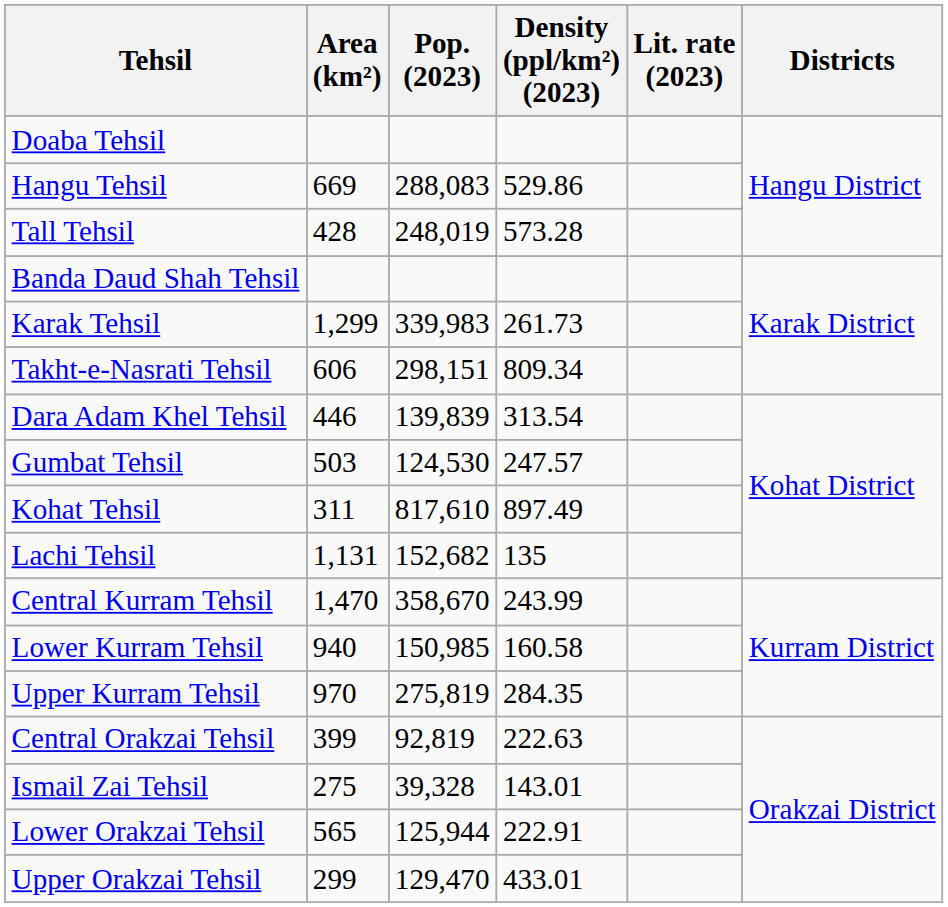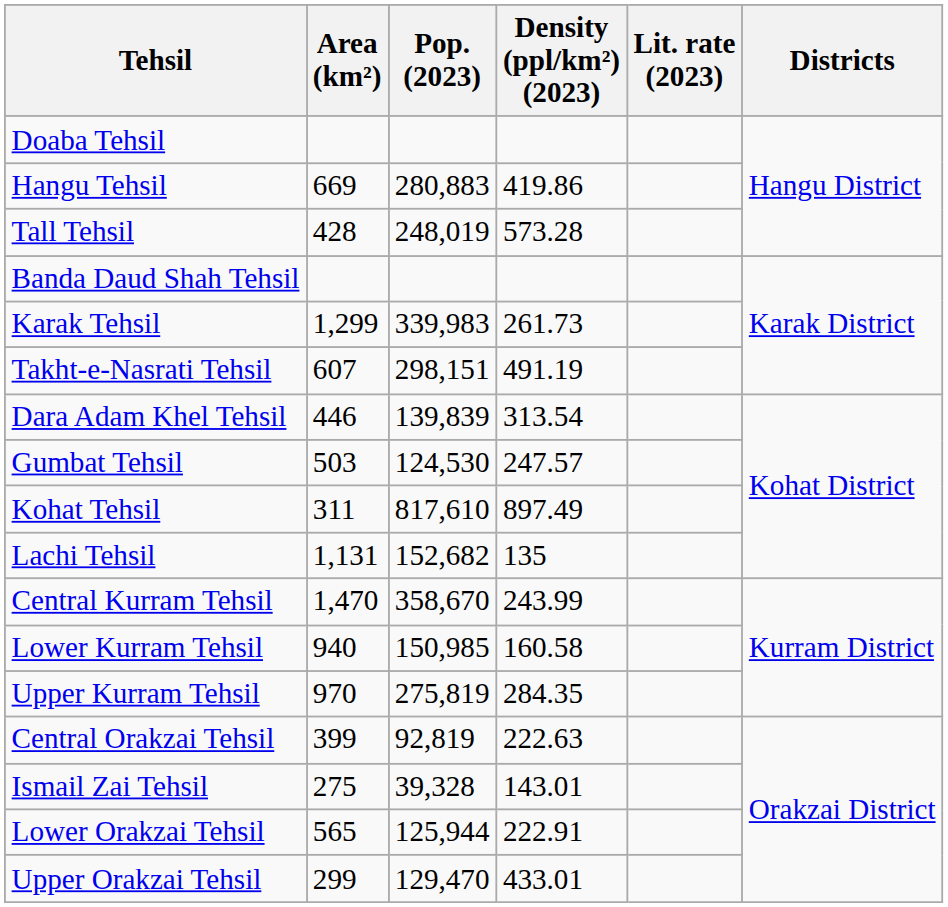 <table class="wikitable sortable static-row-numbers static-row-header-hash">
 <tr>
 <th>Tehsil</th>
 <th>Area<br>(km²)</th>
 <th>Pop.<br>(2023)</th>
 <th>Density<br>(ppl/km²)<br>(2023)</th>
 <th>Lit. rate<br>(2023)</th>
 <th>Districts</th>
 </tr>
 <tr>
 <td><a href='#'>Doaba Tehsil</a></td>
 <td></td>
 <td></td>
 <td></td>
 <td></td>
 <td rowspan="3"><a href='#'>Hangu District</a></td>
 </tr>
 <tr>
 <td><a href='#'>Hangu Tehsil</a></td>
 <td>669</td>
-<td>288,083</td>
-<td>529.86</td>
+<td>280,883</td>
+<td>419.86</td>
 <td></td>
 </tr>
 <tr>
 <td><a href='#'>Tall Tehsil</a></td>
 <td>428</td>
 <td>248,019</td>
 <td>573.28</td>
 <td></td>
 </tr>
 <tr>
 <td><a href='#'>Banda Daud Shah Tehsil</a></td>
 <td></td>
 <td></td>
 <td></td>
 <td></td>
 <td rowspan="3"><a href='#'>Karak District</a></td>
 </tr>
 <tr>
 <td><a href='#'>Karak Tehsil</a></td>
 <td>1,299</td>
 <td>339,983</td>
 <td>261.73</td>
 <td></td>
 </tr>
 <tr>
 <td><a href='#'>Takht-e-Nasrati Tehsil</a></td>
-<td>606</td>
+<td>607</td>
 <td>298,151</td>
-<td>809.34</td>
+<td>491.19</td>
 <td></td>
 </tr>
 <tr>
 <td><a href='#'>Dara Adam Khel Tehsil</a></td>
 <td>446</td>
 <td>139,839</td>
 <td>313.54</td>
 <td></td>
 <td rowspan="4"><a href='#'>Kohat District</a></td>
 </tr>
 <tr>
 <td><a href='#'>Gumbat Tehsil</a></td>
 <td>503</td>
 <td>124,530</td>
 <td>247.57</td>
 <td></td>
 </tr>
 <tr>
 <td><a href='#'>Kohat Tehsil</a></td>
 <td>311</td>
 <td>817,610</td>
 <td>897.49</td>
 <td></td>
 </tr>
 <tr>
 <td><a href='#'>Lachi Tehsil</a></td>
 <td>1,131</td>
 <td>152,682</td>
 <td>135</td>
 <td></td>
 </tr>
 <tr>
 <td><a href='#'>Central Kurram Tehsil</a></td>
 <td>1,470</td>
 <td>358,670</td>
 <td>243.99</td>
 <td></td>
 <td rowspan="3"><a href='#'>Kurram District</a></td>
 </tr>
 <tr>
 <td><a href='#'>Lower Kurram Tehsil</a></td>
 <td>940</td>
 <td>150,985</td>
 <td>160.58</td>
 <td></td>
 </tr>
 <tr>
 <td><a href='#'>Upper Kurram Tehsil</a></td>
 <td>970</td>
 <td>275,819</td>
 <td>284.35</td>
 <td></td>
 </tr>
 <tr>
 <td><a href='#'>Central Orakzai Tehsil</a></td>
 <td>399</td>
 <td>92,819</td>
 <td>222.63</td>
 <td></td>
 <td rowspan="4"><a href='#'>Orakzai District</a></td>
 </tr>
 <tr>
 <td><a href='#'>Ismail Zai Tehsil</a></td>
 <td>275</td>
 <td>39,328</td>
 <td>143.01</td>
 <td></td>
 </tr>
 <tr>
 <td><a href='#'>Lower Orakzai Tehsil</a></td>
 <td>565</td>
 <td>125,944</td>
 <td>222.91</td>
 <td></td>
 </tr>
 <tr>
 <td><a href='#'>Upper Orakzai Tehsil</a></td>
 <td>299</td>
 <td>129,470</td>
 <td>433.01</td>
 <td></td>
 </tr>
 </table>
